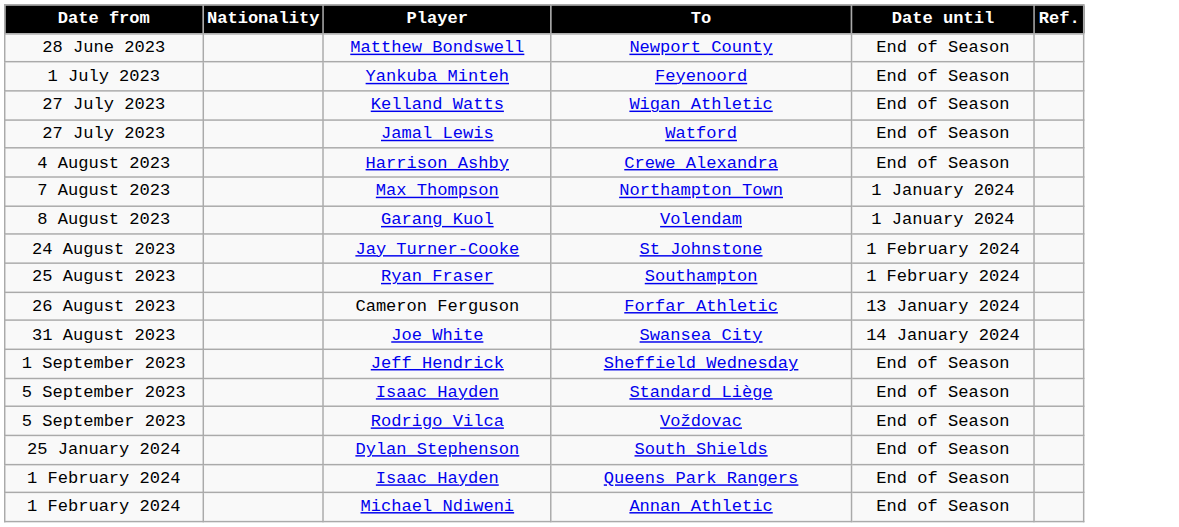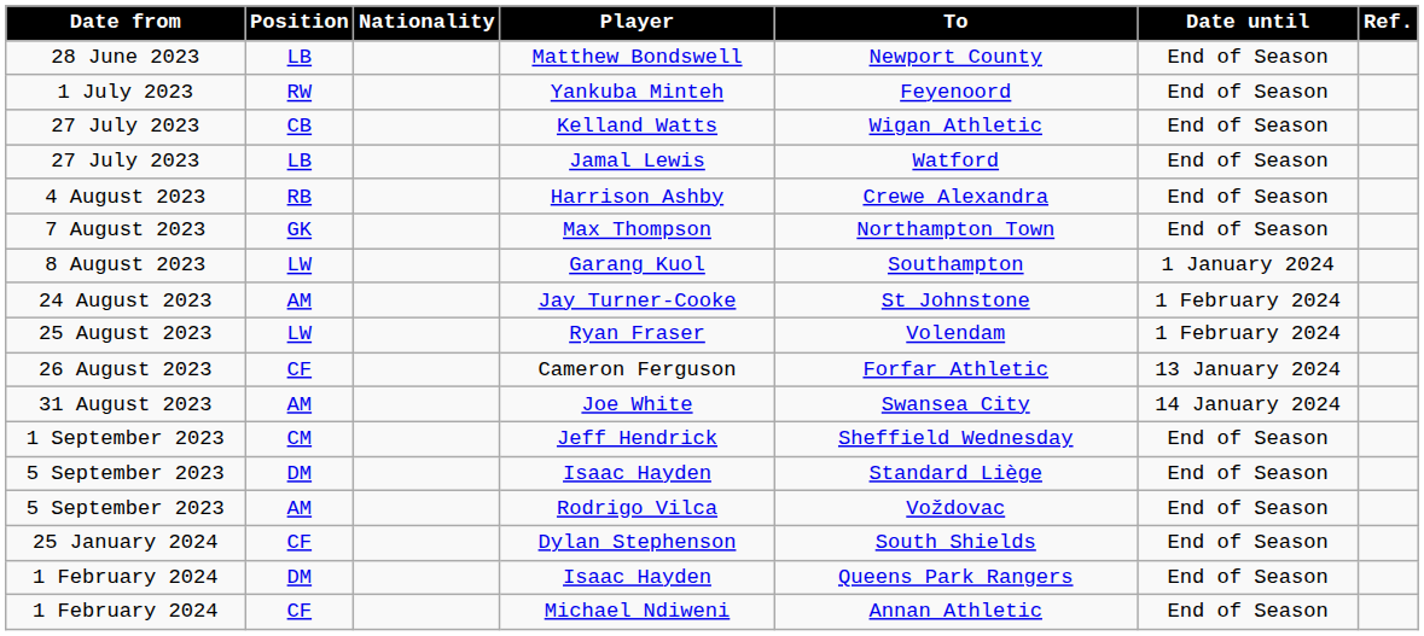 <table class="wikitable" style="text-align:center;font-size:90%">
 <tr>
 <th style="background:black;color:#FFFFFF;width:130px">Date from</th>
+<th style="background:black;color:#FFFFFF;width:50px">Position</th>
 <th style="background:black;color:#FFFFFF;width:50px">Nationality</th>
 <th style="background:black;color:#FFFFFF;width:150px">Player</th>
 <th style="background:black;color:#FFFFFF;width:200px">To</th>
 <th style="background:black;color:#FFFFFF;width:120px">Date until</th>
 <th style="background:black;color:#FFFFFF;width:25px">Ref.</th>
 </tr>
 <tr>
 <td>28 June 2023</td>
+<td><a href='#'>LB</a></td>
 <td></td>
 <td><a href='#'>Matthew Bondswell</a></td>
 <td> <a href='#'>Newport County</a></td>
 <td>End of Season</td>
 <td></td>
 </tr>
 <tr>
 <td>1 July 2023</td>
+<td><a href='#'>RW</a></td>
 <td></td>
 <td><a href='#'>Yankuba Minteh</a></td>
 <td> <a href='#'>Feyenoord</a></td>
 <td>End of Season</td>
 <td></td>
 </tr>
 <tr>
 <td>27 July 2023</td>
+<td><a href='#'>CB</a></td>
 <td></td>
 <td><a href='#'>Kelland Watts</a></td>
 <td> <a href='#'>Wigan Athletic</a></td>
 <td>End of Season</td>
 <td></td>
 </tr>
 <tr>
 <td>27 July 2023</td>
+<td><a href='#'>LB</a></td>
 <td></td>
 <td><a href='#'>Jamal Lewis</a></td>
 <td> <a href='#'>Watford</a></td>
 <td>End of Season</td>
 <td></td>
 </tr>
 <tr>
 <td>4 August 2023</td>
+<td><a href='#'>RB</a></td>
 <td></td>
 <td><a href='#'>Harrison Ashby</a></td>
 <td> <a href='#'>Crewe Alexandra</a></td>
 <td>End of Season</td>
 <td></td>
 </tr>
 <tr>
 <td>7 August 2023</td>
+<td><a href='#'>GK</a></td>
 <td></td>
 <td><a href='#'>Max Thompson</a></td>
 <td> <a href='#'>Northampton Town</a></td>
-<td>1 January 2024</td>
+<td>End of Season</td>
 <td></td>
 </tr>
 <tr>
 <td>8 August 2023</td>
+<td><a href='#'>LW</a></td>
 <td></td>
 <td><a href='#'>Garang Kuol</a></td>
-<td> <a href='#'>Volendam</a></td>
+<td> <a href='#'>Southampton</a></td>
 <td>1 January 2024</td>
 <td></td>
 </tr>
 <tr>
 <td>24 August 2023</td>
+<td><a href='#'>AM</a></td>
 <td></td>
 <td><a href='#'>Jay Turner-Cooke</a></td>
 <td> <a href='#'>St Johnstone</a></td>
 <td>1 February 2024</td>
 <td></td>
 </tr>
 <tr>
 <td>25 August 2023</td>
+<td><a href='#'>LW</a></td>
 <td></td>
 <td><a href='#'>Ryan Fraser</a></td>
-<td> <a href='#'>Southampton</a></td>
+<td> <a href='#'>Volendam</a></td>
 <td>1 February 2024</td>
 <td></td>
 </tr>
 <tr>
 <td>26 August 2023</td>
+<td><a href='#'>CF</a></td>
 <td></td>
 <td>Cameron Ferguson</td>
 <td> <a href='#'>Forfar Athletic</a></td>
 <td>13 January 2024</td>
 <td></td>
 </tr>
 <tr>
 <td>31 August 2023</td>
+<td><a href='#'>AM</a></td>
 <td></td>
 <td><a href='#'>Joe White</a></td>
 <td> <a href='#'>Swansea City</a></td>
 <td>14 January 2024</td>
 <td></td>
 </tr>
 <tr>
 <td>1 September 2023</td>
+<td><a href='#'>CM</a></td>
 <td></td>
 <td><a href='#'>Jeff Hendrick</a></td>
 <td> <a href='#'>Sheffield Wednesday</a></td>
 <td>End of Season</td>
 <td></td>
 </tr>
 <tr>
 <td>5 September 2023</td>
+<td><a href='#'>DM</a></td>
 <td></td>
 <td><a href='#'>Isaac Hayden</a></td>
 <td> <a href='#'>Standard Liège</a></td>
 <td>End of Season</td>
 <td></td>
 </tr>
 <tr>
 <td>5 September 2023</td>
+<td><a href='#'>AM</a></td>
 <td></td>
 <td><a href='#'>Rodrigo Vilca</a></td>
 <td> <a href='#'>Voždovac</a></td>
 <td>End of Season</td>
 <td></td>
 </tr>
 <tr>
 <td>25 January 2024</td>
+<td><a href='#'>CF</a></td>
 <td></td>
 <td><a href='#'>Dylan Stephenson</a></td>
 <td> <a href='#'>South Shields</a></td>
 <td>End of Season</td>
 <td></td>
 </tr>
 <tr>
 <td>1 February 2024</td>
+<td><a href='#'>DM</a></td>
 <td></td>
 <td><a href='#'>Isaac Hayden</a></td>
 <td> <a href='#'>Queens Park Rangers</a></td>
 <td>End of Season</td>
 <td></td>
 </tr>
 <tr>
 <td>1 February 2024</td>
+<td><a href='#'>CF</a></td>
 <td></td>
 <td><a href='#'>Michael Ndiweni</a></td>
 <td> <a href='#'>Annan Athletic</a></td>
 <td>End of Season</td>
 <td></td>
 </tr>
 </table>
